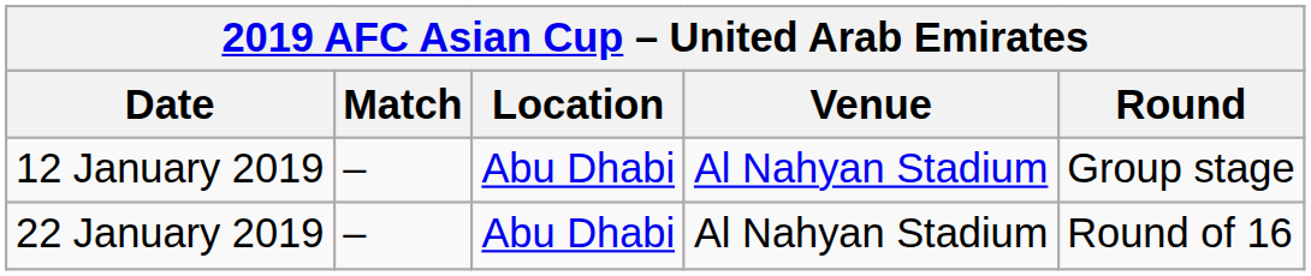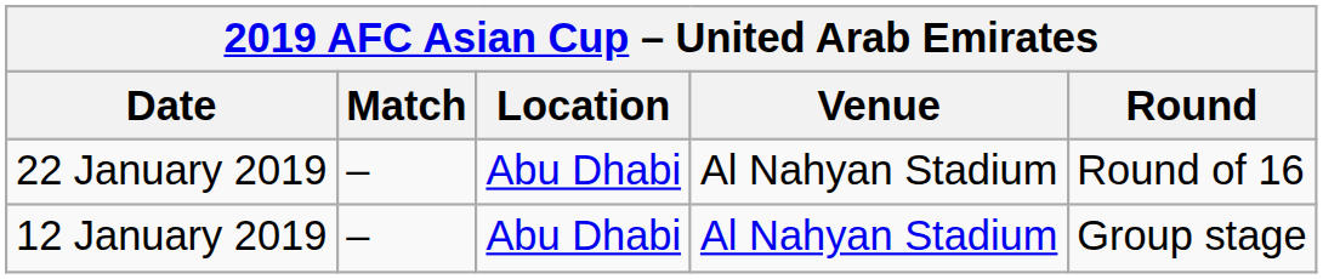 <table class="wikitable">
 <tr>
 <th colspan="5"><a href='#'>2019 AFC Asian Cup</a> – United Arab Emirates</th>
 </tr>
 <tr>
 <th>Date</th>
 <th>Match</th>
 <th>Location</th>
 <th>Venue</th>
 <th>Round</th>
 </tr>
 <tr>
+<td>22 January 2019</td>
+<td> – </td>
+<td><a href='#'>Abu Dhabi</a></td>
+<td>Al Nahyan Stadium</td>
+<td>Round of 16</td>
+</tr>
+<tr>
 <td>12 January 2019</td>
 <td> – </td>
 <td><a href='#'>Abu Dhabi</a></td>
 <td><a href='#'>Al Nahyan Stadium</a></td>
 <td>Group stage</td>
 </tr>
-<tr>
-<td>22 January 2019</td>
-<td> – </td>
-<td><a href='#'>Abu Dhabi</a></td>
-<td>Al Nahyan Stadium</td>
-<td>Round of 16</td>
-</tr>
 </table>
